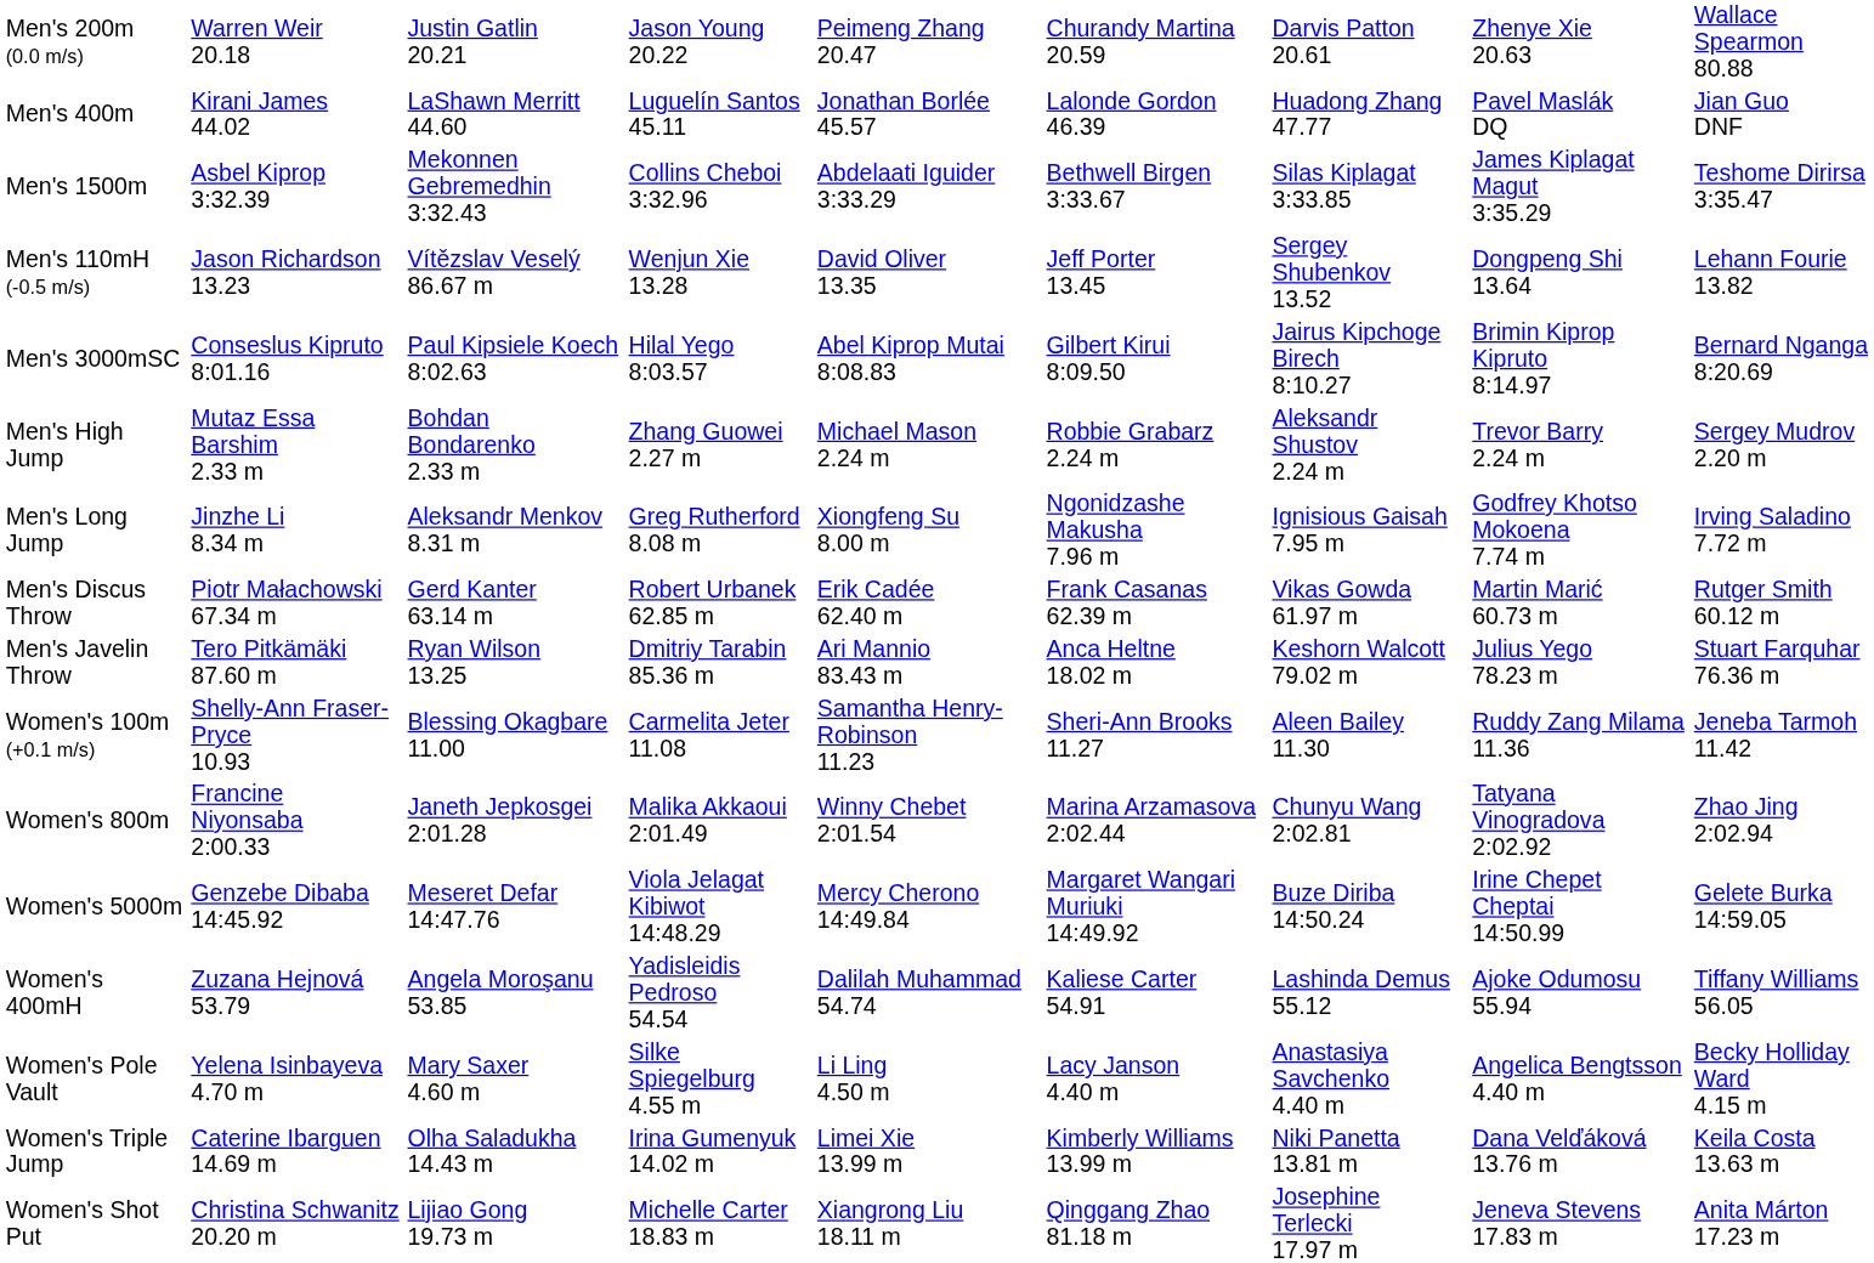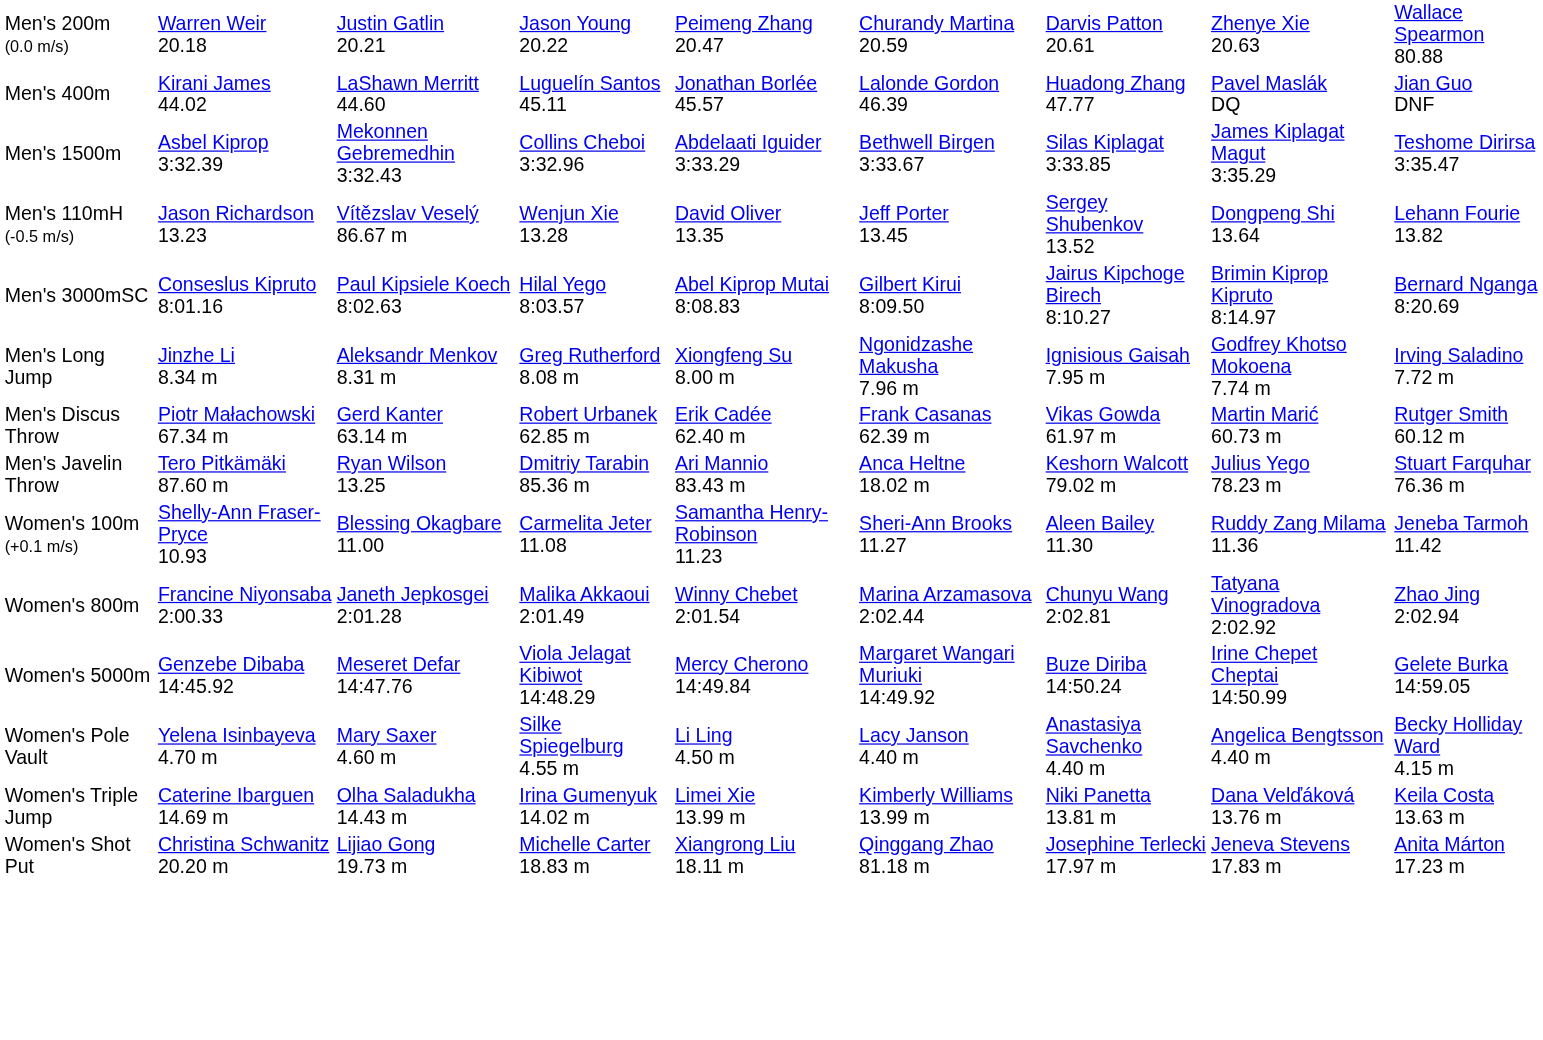 <table>
 <tr>
 <td>Men's 200m<br><small>(0.0 m/s)</small></td>
 <td><a href='#'>Warren Weir</a><br>  20.18</td>
 <td><a href='#'>Justin Gatlin</a><br>  20.21</td>
 <td><a href='#'>Jason Young</a><br>  20.22</td>
 <td><a href='#'>Peimeng Zhang</a><br>  20.47</td>
 <td><a href='#'>Churandy Martina</a><br>  20.59</td>
 <td><a href='#'>Darvis Patton</a><br>  20.61</td>
 <td><a href='#'>Zhenye Xie</a><br>  20.63</td>
 <td><a href='#'>Wallace Spearmon</a><br>  80.88</td>
 </tr>
 <tr>
 <td>Men's 400m</td>
 <td><a href='#'>Kirani James</a><br>  44.02</td>
 <td><a href='#'>LaShawn Merritt</a><br>  44.60</td>
 <td><a href='#'>Luguelín Santos</a><br>  45.11</td>
 <td><a href='#'>Jonathan Borlée</a><br>  45.57</td>
 <td><a href='#'>Lalonde Gordon</a><br>  46.39</td>
 <td><a href='#'>Huadong Zhang</a><br>  47.77</td>
 <td><a href='#'>Pavel Maslák</a><br>  DQ</td>
 <td><a href='#'>Jian Guo</a><br>  DNF</td>
 </tr>
 <tr>
 <td>Men's 1500m</td>
 <td><a href='#'>Asbel Kiprop</a><br>  3:32.39</td>
 <td><a href='#'>Mekonnen Gebremedhin</a><br>  3:32.43</td>
 <td><a href='#'>Collins Cheboi</a><br>  3:32.96</td>
 <td><a href='#'>Abdelaati Iguider</a><br>  3:33.29</td>
 <td><a href='#'>Bethwell Birgen</a><br>  3:33.67</td>
 <td><a href='#'>Silas Kiplagat</a><br>  3:33.85</td>
 <td><a href='#'>James Kiplagat Magut</a><br>  3:35.29</td>
 <td><a href='#'>Teshome Dirirsa</a><br>  3:35.47</td>
 </tr>
 <tr>
 <td>Men's 110mH<br><small>(-0.5 m/s)</small></td>
 <td><a href='#'>Jason Richardson</a><br>  13.23</td>
 <td><a href='#'>Vítězslav Veselý</a><br>  86.67 m</td>
 <td><a href='#'>Wenjun Xie</a><br>  13.28</td>
 <td><a href='#'>David Oliver</a><br>  13.35</td>
 <td><a href='#'>Jeff Porter</a><br>  13.45</td>
 <td><a href='#'>Sergey Shubenkov</a><br>  13.52</td>
 <td><a href='#'>Dongpeng Shi</a><br>  13.64</td>
 <td><a href='#'>Lehann Fourie</a><br>  13.82</td>
 </tr>
 <tr>
 <td>Men's 3000mSC</td>
 <td><a href='#'>Conseslus Kipruto</a><br>  8:01.16</td>
 <td><a href='#'>Paul Kipsiele Koech</a><br>  8:02.63</td>
 <td><a href='#'>Hilal Yego</a><br>  8:03.57</td>
 <td><a href='#'>Abel Kiprop Mutai</a><br>  8:08.83</td>
 <td><a href='#'>Gilbert Kirui</a><br>  8:09.50</td>
 <td><a href='#'>Jairus Kipchoge Birech</a><br>  8:10.27</td>
 <td><a href='#'>Brimin Kiprop Kipruto</a><br>  8:14.97</td>
 <td><a href='#'>Bernard Nganga</a><br>  8:20.69</td>
-</tr>
-<tr>
-<td>Men's High Jump</td>
-<td><a href='#'>Mutaz Essa Barshim</a><br>  2.33 m</td>
-<td><a href='#'>Bohdan Bondarenko</a><br>  2.33 m</td>
-<td><a href='#'>Zhang Guowei</a><br>  2.27 m</td>
-<td><a href='#'>Michael Mason</a><br>  2.24 m</td>
-<td><a href='#'>Robbie Grabarz</a><br>  2.24 m</td>
-<td><a href='#'>Aleksandr Shustov</a><br>  2.24 m</td>
-<td><a href='#'>Trevor Barry</a><br>  2.24 m</td>
-<td><a href='#'>Sergey Mudrov</a><br>  2.20 m</td>
 </tr>
 <tr>
 <td>Men's Long Jump</td>
 <td><a href='#'>Jinzhe Li</a><br>  8.34 m</td>
 <td><a href='#'>Aleksandr Menkov</a><br>  8.31 m</td>
 <td><a href='#'>Greg Rutherford</a><br>  8.08 m</td>
 <td><a href='#'>Xiongfeng Su</a><br>  8.00 m</td>
 <td><a href='#'>Ngonidzashe Makusha</a><br>  7.96 m</td>
 <td><a href='#'>Ignisious Gaisah</a><br>  7.95 m</td>
 <td><a href='#'>Godfrey Khotso Mokoena</a><br>  7.74 m</td>
 <td><a href='#'>Irving Saladino</a><br>  7.72 m</td>
 </tr>
 <tr>
 <td>Men's Discus Throw</td>
 <td><a href='#'>Piotr Małachowski</a><br>  67.34 m</td>
 <td><a href='#'>Gerd Kanter</a><br>  63.14 m</td>
 <td><a href='#'>Robert Urbanek</a><br>  62.85 m</td>
 <td><a href='#'>Erik Cadée</a><br>  62.40 m</td>
 <td><a href='#'>Frank Casanas</a><br>  62.39 m</td>
 <td><a href='#'>Vikas Gowda</a><br>  61.97 m</td>
 <td><a href='#'>Martin Marić</a><br>  60.73 m</td>
 <td><a href='#'>Rutger Smith</a><br>  60.12 m</td>
 </tr>
 <tr>
 <td>Men's Javelin Throw</td>
 <td><a href='#'>Tero Pitkämäki</a><br>  87.60 m</td>
 <td><a href='#'>Ryan Wilson</a><br>  13.25</td>
 <td><a href='#'>Dmitriy Tarabin</a><br>  85.36 m</td>
 <td><a href='#'>Ari Mannio</a><br>  83.43 m</td>
 <td><a href='#'>Anca Heltne</a><br>  18.02 m</td>
 <td><a href='#'>Keshorn Walcott</a><br>  79.02 m</td>
 <td><a href='#'>Julius Yego</a><br>  78.23 m</td>
 <td><a href='#'>Stuart Farquhar</a><br>  76.36 m</td>
 </tr>
 <tr>
 <td>Women's 100m<br><small>(+0.1 m/s)</small></td>
 <td><a href='#'>Shelly-Ann Fraser-Pryce</a><br>  10.93</td>
 <td><a href='#'>Blessing Okagbare</a><br>  11.00</td>
 <td><a href='#'>Carmelita Jeter</a><br>  11.08</td>
 <td><a href='#'>Samantha Henry-Robinson</a><br>  11.23</td>
 <td><a href='#'>Sheri-Ann Brooks</a><br>  11.27</td>
 <td><a href='#'>Aleen Bailey</a><br>  11.30</td>
 <td><a href='#'>Ruddy Zang Milama</a><br>  11.36</td>
 <td><a href='#'>Jeneba Tarmoh</a><br>  11.42</td>
 </tr>
 <tr>
 <td>Women's 800m</td>
 <td><a href='#'>Francine Niyonsaba</a><br>  2:00.33</td>
 <td><a href='#'>Janeth Jepkosgei</a><br>  2:01.28</td>
 <td><a href='#'>Malika Akkaoui</a><br>  2:01.49</td>
 <td><a href='#'>Winny Chebet</a><br>  2:01.54</td>
 <td><a href='#'>Marina Arzamasova</a><br>  2:02.44</td>
 <td><a href='#'>Chunyu Wang</a><br>  2:02.81</td>
 <td><a href='#'>Tatyana Vinogradova</a><br>  2:02.92</td>
 <td><a href='#'>Zhao Jing</a><br>  2:02.94</td>
 </tr>
 <tr>
 <td>Women's 5000m</td>
 <td><a href='#'>Genzebe Dibaba</a><br>  14:45.92</td>
 <td><a href='#'>Meseret Defar</a><br>  14:47.76</td>
 <td><a href='#'>Viola Jelagat Kibiwot</a><br>  14:48.29</td>
 <td><a href='#'>Mercy Cherono</a><br>  14:49.84</td>
 <td><a href='#'>Margaret Wangari Muriuki</a><br>  14:49.92</td>
 <td><a href='#'>Buze Diriba</a><br>  14:50.24</td>
 <td><a href='#'>Irine Chepet Cheptai</a><br>  14:50.99</td>
 <td><a href='#'>Gelete Burka</a><br>  14:59.05</td>
 </tr>
 <tr>
-<td>Women's 400mH</td>
-<td><a href='#'>Zuzana Hejnová</a><br>  53.79</td>
-<td><a href='#'>Angela Moroşanu</a><br>  53.85</td>
-<td><a href='#'>Yadisleidis Pedroso</a><br>  54.54</td>
-<td><a href='#'>Dalilah Muhammad</a><br>  54.74</td>
-<td><a href='#'>Kaliese Carter</a><br>  54.91</td>
-<td><a href='#'>Lashinda Demus</a><br>  55.12</td>
-<td><a href='#'>Ajoke Odumosu</a><br>  55.94</td>
-<td><a href='#'>Tiffany Williams</a><br>  56.05</td>
-</tr>
-<tr>
 <td>Women's Pole Vault</td>
 <td><a href='#'>Yelena Isinbayeva</a><br>  4.70 m</td>
 <td><a href='#'>Mary Saxer</a><br>  4.60 m</td>
 <td><a href='#'>Silke Spiegelburg</a><br>  4.55 m</td>
 <td><a href='#'>Li Ling</a><br>  4.50 m</td>
 <td><a href='#'>Lacy Janson</a><br>  4.40 m</td>
 <td><a href='#'>Anastasiya Savchenko</a><br>  4.40 m</td>
 <td><a href='#'>Angelica Bengtsson</a><br>  4.40 m</td>
 <td><a href='#'>Becky Holliday Ward</a><br>  4.15 m</td>
 </tr>
 <tr>
 <td>Women's Triple Jump</td>
 <td><a href='#'>Caterine Ibarguen</a><br>  14.69 m</td>
 <td><a href='#'>Olha Saladukha</a><br>  14.43 m</td>
 <td><a href='#'>Irina Gumenyuk</a><br>  14.02 m</td>
 <td><a href='#'>Limei Xie</a><br>  13.99 m</td>
 <td><a href='#'>Kimberly Williams</a><br>  13.99 m</td>
 <td><a href='#'>Niki Panetta</a><br>  13.81 m</td>
 <td><a href='#'>Dana Velďáková</a><br>  13.76 m</td>
 <td><a href='#'>Keila Costa</a><br>  13.63 m</td>
 </tr>
 <tr>
 <td>Women's Shot Put</td>
 <td><a href='#'>Christina Schwanitz</a><br>  20.20 m</td>
 <td><a href='#'>Lijiao Gong</a><br>  19.73 m</td>
 <td><a href='#'>Michelle Carter</a><br>  18.83 m</td>
 <td><a href='#'>Xiangrong Liu</a><br>  18.11 m</td>
 <td><a href='#'>Qinggang Zhao</a><br>  81.18 m</td>
 <td><a href='#'>Josephine Terlecki</a><br>  17.97 m</td>
 <td><a href='#'>Jeneva Stevens</a><br>  17.83 m</td>
 <td><a href='#'>Anita Márton</a><br>  17.23 m</td>
 </tr>
 </table>
